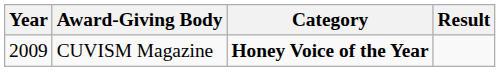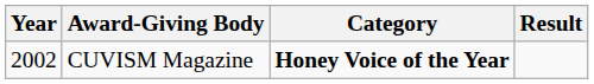 <table class="wikitable">
 <tr>
 <th>Year</th>
 <th>Award-Giving Body</th>
 <th>Category</th>
 <th>Result</th>
 </tr>
 <tr>
-<td>2009</td>
+<td>2002</td>
 <td>CUVISM Magazine</td>
 <td><strong>Honey Voice of the Year</strong></td>
 <td></td>
 </tr>
 </table>
